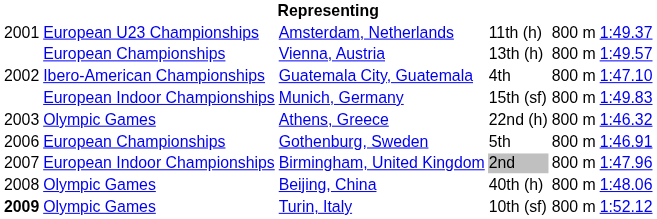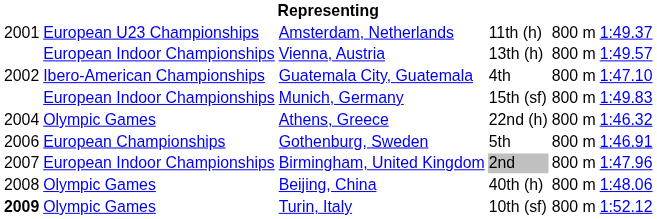 <table>
 <tr>
 <th colspan="6">Representing </th>
 </tr>
 <tr>
 <td>2001</td>
 <td><a href='#'>European U23 Championships</a></td>
 <td><a href='#'>Amsterdam, Netherlands</a></td>
 <td>11th (h)</td>
 <td>800 m</td>
 <td><a href='#'>1:49.37</a></td>
 </tr>
 <tr>
 <td rowspan=3>2002</td>
-<td><a href='#'>European Championships</a></td>
+<td><a href='#'>European Indoor Championships</a></td>
 <td><a href='#'>Vienna, Austria</a></td>
 <td>13th (h)</td>
 <td>800 m</td>
 <td><a href='#'>1:49.57</a></td>
 </tr>
 <tr>
 <td><a href='#'>Ibero-American Championships</a></td>
 <td><a href='#'>Guatemala City, Guatemala</a></td>
 <td>4th</td>
 <td>800 m</td>
 <td><a href='#'>1:47.10</a></td>
 </tr>
 <tr>
 <td><a href='#'>European Indoor Championships</a></td>
 <td><a href='#'>Munich, Germany</a></td>
 <td>15th (sf)</td>
 <td>800 m</td>
 <td><a href='#'>1:49.83</a></td>
 </tr>
 <tr>
-<td>2003</td>
+<td>2004</td>
 <td><a href='#'>Olympic Games</a></td>
 <td><a href='#'>Athens, Greece</a></td>
 <td>22nd (h)</td>
 <td>800 m</td>
 <td><a href='#'>1:46.32</a></td>
 </tr>
 <tr>
 <td>2006</td>
 <td><a href='#'>European Championships</a></td>
 <td><a href='#'>Gothenburg, Sweden</a></td>
 <td>5th</td>
 <td>800 m</td>
 <td><a href='#'>1:46.91</a></td>
 </tr>
 <tr>
 <td>2007</td>
 <td><a href='#'>European Indoor Championships</a></td>
 <td><a href='#'>Birmingham, United Kingdom</a></td>
 <td bgcolor=silver>2nd</td>
 <td>800 m</td>
 <td><a href='#'>1:47.96</a></td>
 </tr>
 <tr>
 <td>2008</td>
 <td><a href='#'>Olympic Games</a></td>
 <td><a href='#'>Beijing, China</a></td>
 <td>40th (h)</td>
 <td>800 m</td>
 <td><a href='#'>1:48.06</a></td>
 </tr>
 <tr>
 <td><strong>2009</strong></td>
 <td><a href='#'>Olympic Games</a></td>
 <td><a href='#'>Turin, Italy</a></td>
 <td>10th (sf)</td>
 <td>800 m</td>
 <td><a href='#'>1:52.12</a></td>
 </tr>
 </table>
